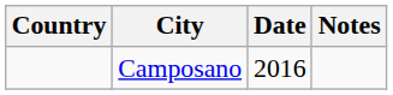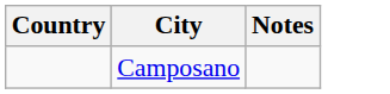 <table class="wikitable">
 <tr>
 <th>Country</th>
 <th>City</th>
-<th>Date</th>
 <th>Notes</th>
 </tr>
 <tr>
 <td> </td>
 <td><a href='#'>Camposano</a></td>
-<td>2016</td>
 <td></td>
 </tr>
 </table>
